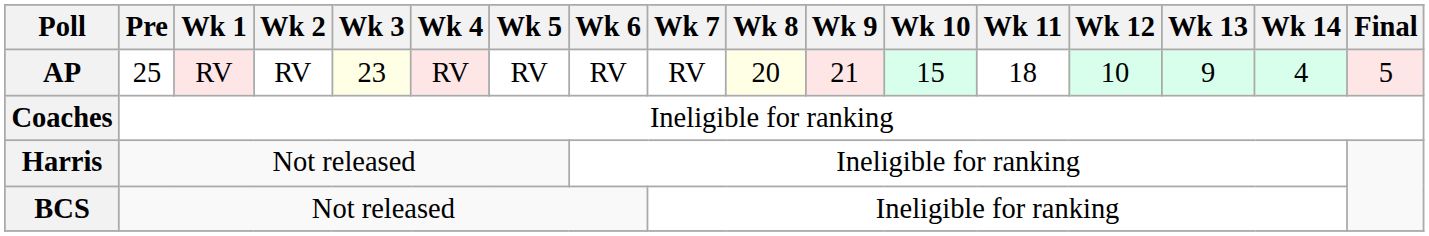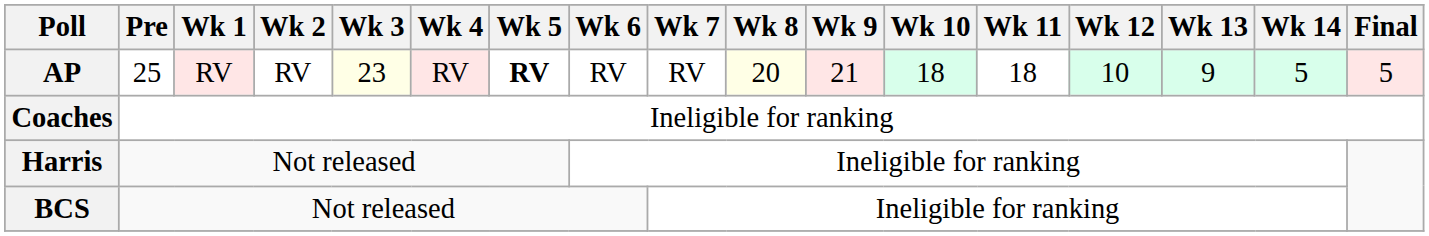 <table class="wikitable" style="white-space:nowrap;">
 <tr>
 <th>Poll</th>
 <th>Pre</th>
 <th>Wk 1</th>
 <th>Wk 2</th>
 <th>Wk 3</th>
 <th>Wk 4</th>
 <th>Wk 5</th>
 <th>Wk 6</th>
 <th>Wk 7</th>
 <th>Wk 8</th>
 <th>Wk 9</th>
 <th>Wk 10</th>
 <th>Wk 11</th>
 <th>Wk 12</th>
 <th>Wk 13</th>
 <th>Wk 14</th>
 <th>Final</th>
 </tr>
 <tr style="text-align:center;">
 <th>AP</th>
 <td style="background:#FFF;">25</td>
 <td style="background:#FFE6E6;">RV</td>
 <td style="background:#FFF;">RV</td>
 <td style="background:#FFFFE6;">23</td>
 <td style="background:#FFE6E6;">RV</td>
-<td style="background:#FFF;">RV</td>
+<td style="background:#FFF;"><strong>RV</strong></td>
 <td style="background:#FFF;">RV</td>
 <td style="background:#FFF;">RV</td>
 <td style="background:#FFFFE6;">20</td>
 <td style="background:#FFE6E6;">21</td>
-<td style="background:#D8FFEB;">15</td>
+<td style="background:#D8FFEB;">18</td>
 <td style="background:#FFF;">18</td>
 <td style="background:#D8FFEB;">10</td>
 <td style="background:#D8FFEB;">9</td>
-<td style="background:#D8FFEB;">4</td>
+<td style="background:#D8FFEB;">5</td>
 <td style="background:#FFE6E6;">5</td>
 </tr>
 <tr style="text-align:center;">
 <th>Coaches</th>
 <td colspan="16" style="background:#FFF;">Ineligible for ranking</td>
 </tr>
 <tr style="text-align:center;">
 <th>Harris</th>
 <td colspan="6">Not released</td>
 <td colspan="9" style="background:#FFF;">Ineligible for ranking</td>
 </tr>
 <tr style="text-align:center;">
 <th>BCS</th>
 <td colspan="7">Not released</td>
 <td colspan="8" style="background:#FFF;">Ineligible for ranking</td>
 </tr>
 </table>
